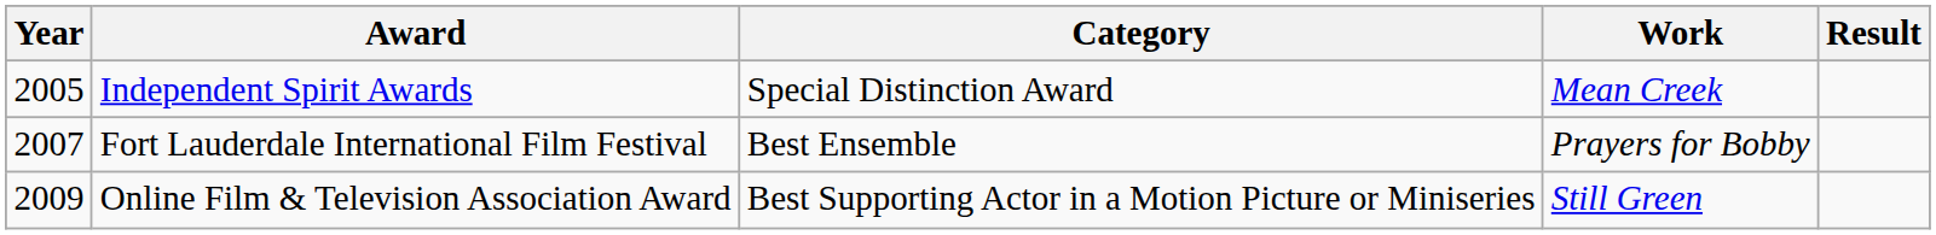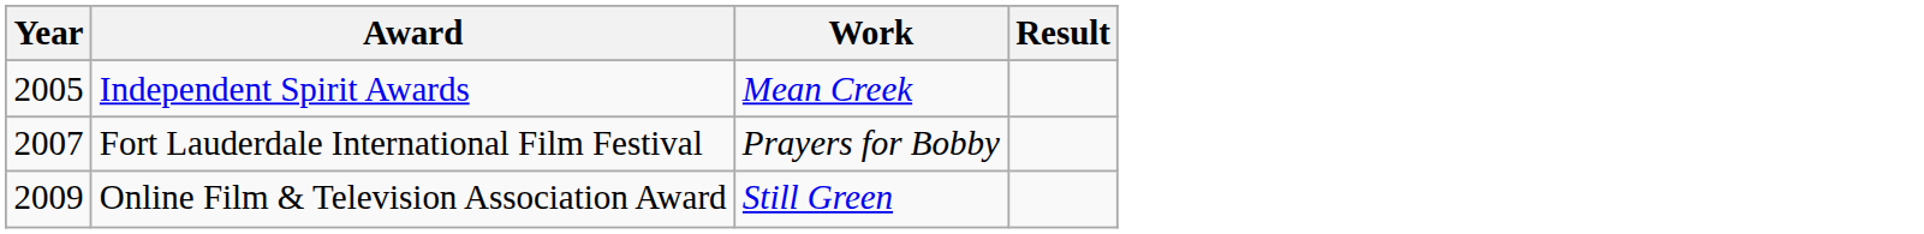 <table class="wikitable sortable">
 <tr>
 <th>Year</th>
 <th>Award</th>
-<th>Category</th>
 <th>Work</th>
 <th>Result</th>
 </tr>
 <tr>
 <td>2005</td>
 <td><a href='#'>Independent Spirit Awards</a></td>
-<td>Special Distinction Award</td>
 <td><em><a href='#'>Mean Creek</a></em></td>
 <td></td>
 </tr>
 <tr>
 <td>2007</td>
 <td>Fort Lauderdale International Film Festival</td>
-<td>Best Ensemble</td>
 <td><em>Prayers for Bobby</em></td>
 <td></td>
 </tr>
 <tr>
 <td>2009</td>
 <td>Online Film & Television Association Award</td>
-<td>Best Supporting Actor in a Motion Picture or Miniseries</td>
 <td><em><a href='#'>Still Green</a></em></td>
 <td></td>
 </tr>
 </table>
